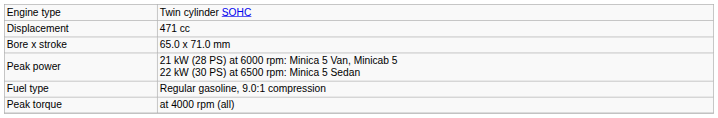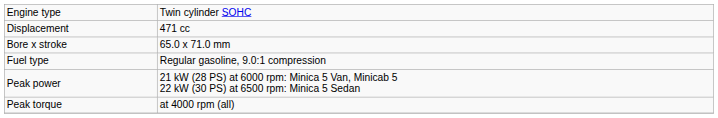 <table class="wikitable" width="70%">
 <tr>
 <td>Engine type</td>
 <td>Twin cylinder <a href='#'>SOHC</a></td>
 </tr>
 <tr>
 <td>Displacement</td>
 <td>471 cc</td>
 </tr>
 <tr>
 <td>Bore x stroke</td>
 <td>65.0 x 71.0 mm</td>
 </tr>
 <tr>
+<td>Fuel type</td>
+<td>Regular gasoline, 9.0:1 compression</td>
+</tr>
+<tr>
 <td>Peak power</td>
 <td>21 kW (28 PS) at 6000 rpm: Minica 5 Van, Minicab 5<br>22 kW (30 PS) at 6500 rpm: Minica 5 Sedan</td>
-</tr>
-<tr>
-<td>Fuel type</td>
-<td>Regular gasoline, 9.0:1 compression</td>
 </tr>
 <tr>
 <td>Peak torque</td>
 <td> at 4000 rpm (all)</td>
 </tr>
 <tr>
 </tr>
 </table>
